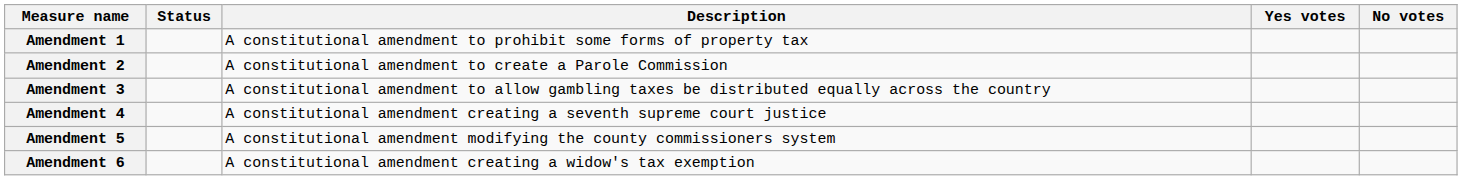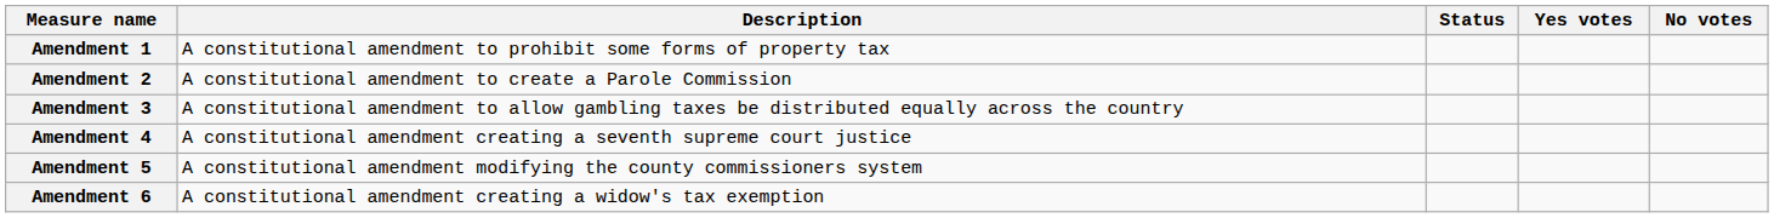 <table class="wikitable sortable plainrowheaders" style="width:100%">
 <tr>
 <th scope="col">Measure name</th>
+<th class="unsortable" scope="col">Description</th>
 <th scope="col">Status</th>
-<th class="unsortable" scope="col">Description</th>
 <th scope="col">Yes votes</th>
 <th scope="col">No votes</th>
 </tr>
 <tr>
 <th scope="row">Amendment 1</th>
+<td>A constitutional amendment to prohibit some forms of property tax</td>
 <td></td>
-<td>A constitutional amendment to prohibit some forms of property tax</td>
 <td></td>
 <td></td>
 </tr>
 <tr>
 <th scope="row">Amendment 2</th>
+<td>A constitutional amendment to create a Parole Commission</td>
 <td></td>
-<td>A constitutional amendment to create a Parole Commission</td>
 <td></td>
 <td></td>
 </tr>
 <tr>
 <th scope="row">Amendment 3</th>
+<td>A constitutional amendment to allow gambling taxes be distributed equally across the country</td>
 <td></td>
-<td>A constitutional amendment to allow gambling taxes be distributed equally across the country</td>
 <td></td>
 <td></td>
 </tr>
 <tr>
 <th scope="row">Amendment 4</th>
+<td>A constitutional amendment creating a seventh supreme court justice</td>
 <td></td>
-<td>A constitutional amendment creating a seventh supreme court justice</td>
 <td></td>
 <td></td>
 </tr>
 <tr>
 <th scope="row">Amendment 5</th>
+<td>A constitutional amendment modifying the county commissioners system</td>
 <td></td>
-<td>A constitutional amendment modifying the county commissioners system</td>
 <td></td>
 <td></td>
 </tr>
 <tr>
 <th scope="row">Amendment 6</th>
+<td>A constitutional amendment creating a widow's tax exemption</td>
 <td></td>
-<td>A constitutional amendment creating a widow's tax exemption</td>
 <td></td>
 <td></td>
 </tr>
 </table>
